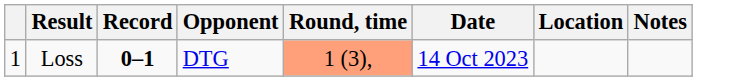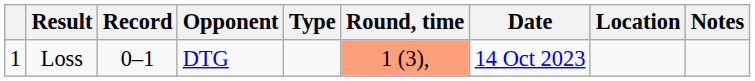 <table class="wikitable" style="text-align:center">
 <tr>
 <th></th>
 <th>Result</th>
 <th>Record</th>
 <th>Opponent</th>
+<th>Type</th>
 <th>Round, time</th>
 <th>Date</th>
 <th>Location</th>
 <th>Notes</th>
 </tr>
 <tr>
 <td>1</td>
 <td>Loss</td>
-<td><strong>0–1</strong></td>
+<td>0–1</td>
 <td style="text-align:left;"><a href='#'>DTG</a></td>
+<td></td>
 <td style="background: lightsalmon;">1 (3), </td>
 <td><a href='#'>14 Oct 2023</a></td>
 <td style="text-align:left;"></td>
 <td style="text-align:left;"></td>
 </tr>
 </table>
